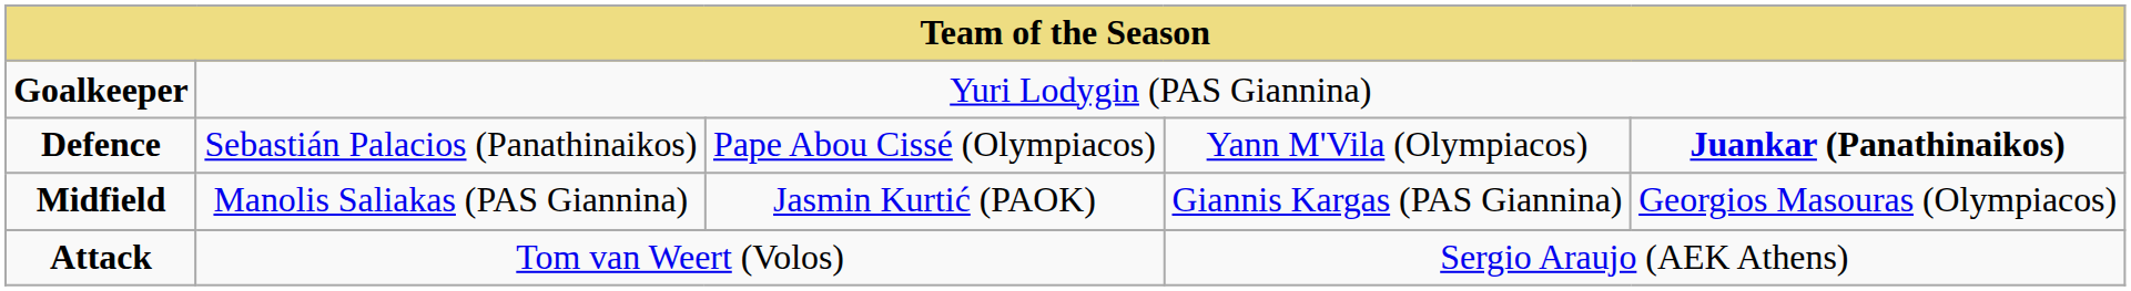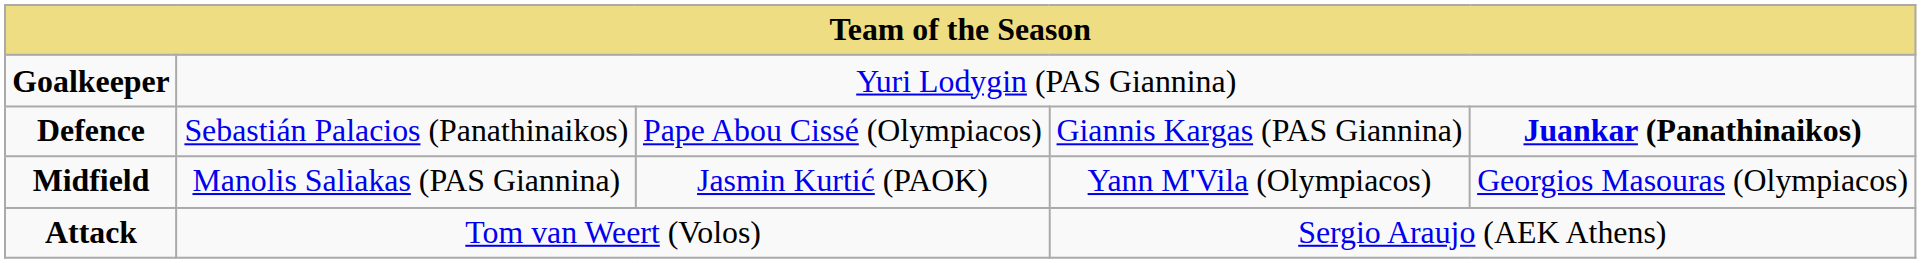 <table class="wikitable" style="text-align:center">
 <tr>
 <th colspan="5" style="background-color: #eedd82">Team of the Season</th>
 </tr>
 <tr>
 <td><strong>Goalkeeper</strong></td>
 <td colspan="4"> <a href='#'>Yuri Lodygin</a> (PAS Giannina)</td>
 </tr>
 <tr>
 <td><strong>Defence</strong></td>
 <td> <a href='#'>Sebastián Palacios</a> (Panathinaikos)</td>
 <td> <a href='#'>Pape Abou Cissé</a> (Olympiacos)</td>
-<td> <a href='#'>Yann M'Vila</a> (Olympiacos)</td>
+<td> <a href='#'>Giannis Kargas</a> (PAS Giannina)</td>
 <td><strong> <a href='#'>Juankar</a> (Panathinaikos)</strong></td>
 </tr>
 <tr>
 <td><strong>Midfield</strong></td>
 <td> <a href='#'>Manolis Saliakas</a> (PAS Giannina)</td>
 <td> <a href='#'>Jasmin Kurtić</a> (PAOK)</td>
-<td> <a href='#'>Giannis Kargas</a> (PAS Giannina)</td>
+<td> <a href='#'>Yann M'Vila</a> (Olympiacos)</td>
 <td> <a href='#'>Georgios Masouras</a> (Olympiacos)</td>
 </tr>
 <tr>
 <td><strong>Attack</strong></td>
 <td colspan="2"> <a href='#'>Tom van Weert</a> (Volos)</td>
 <td colspan="2"> <a href='#'>Sergio Araujo</a> (AEK Athens)</td>
 </tr>
 </table>
